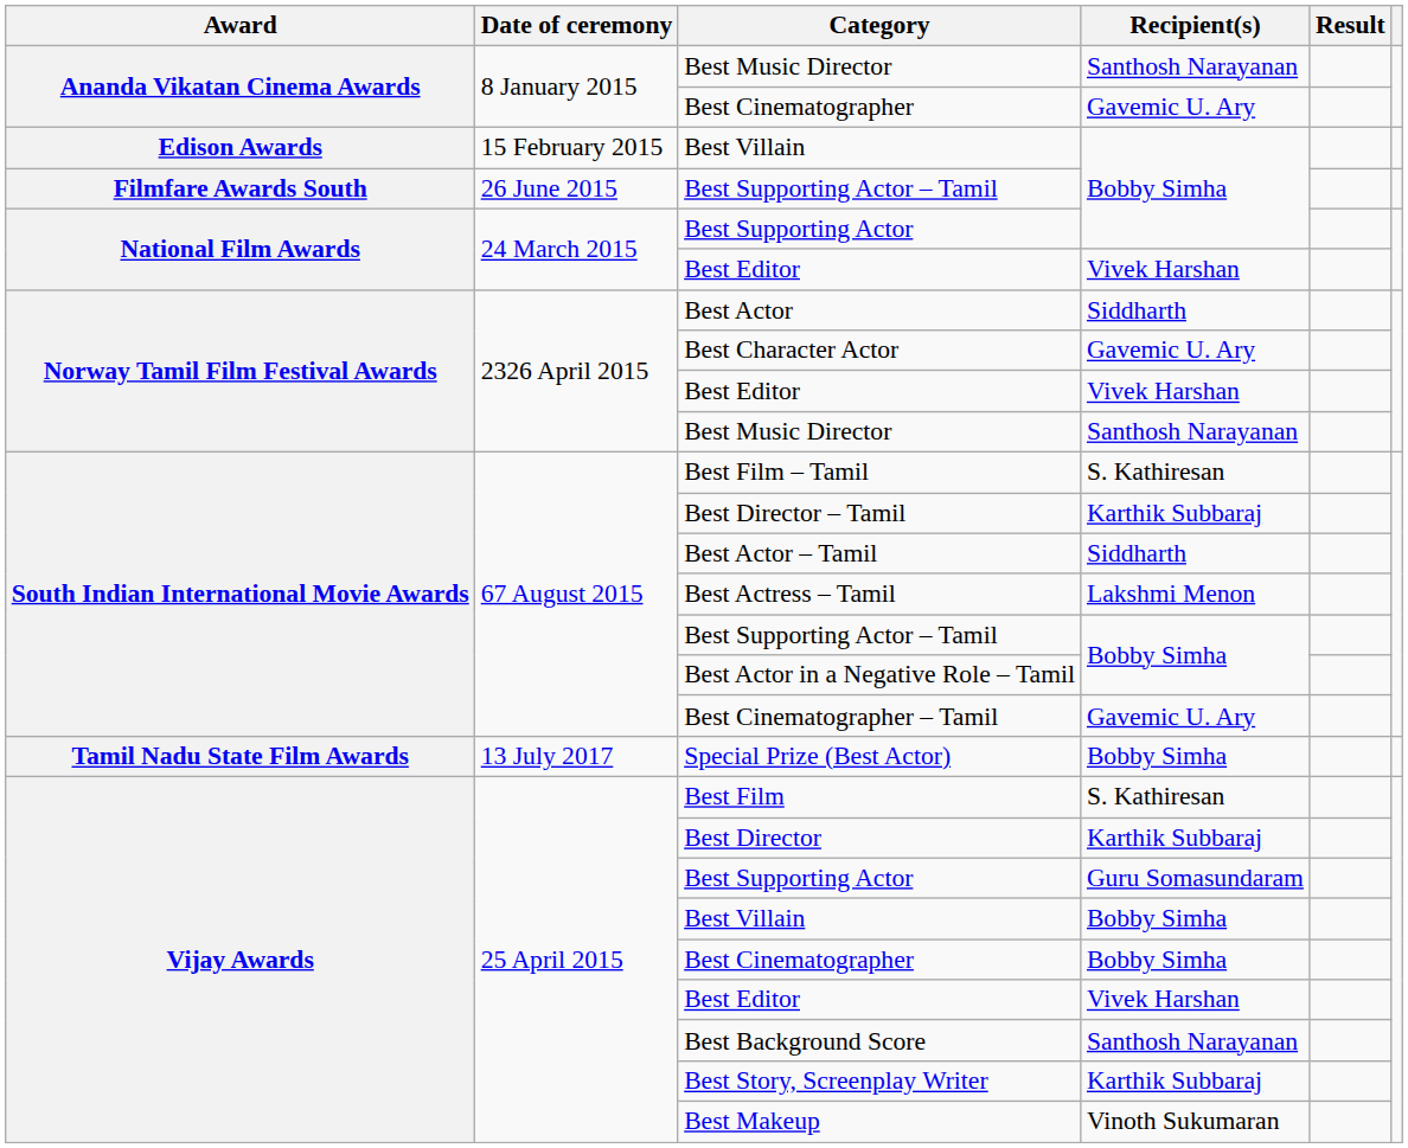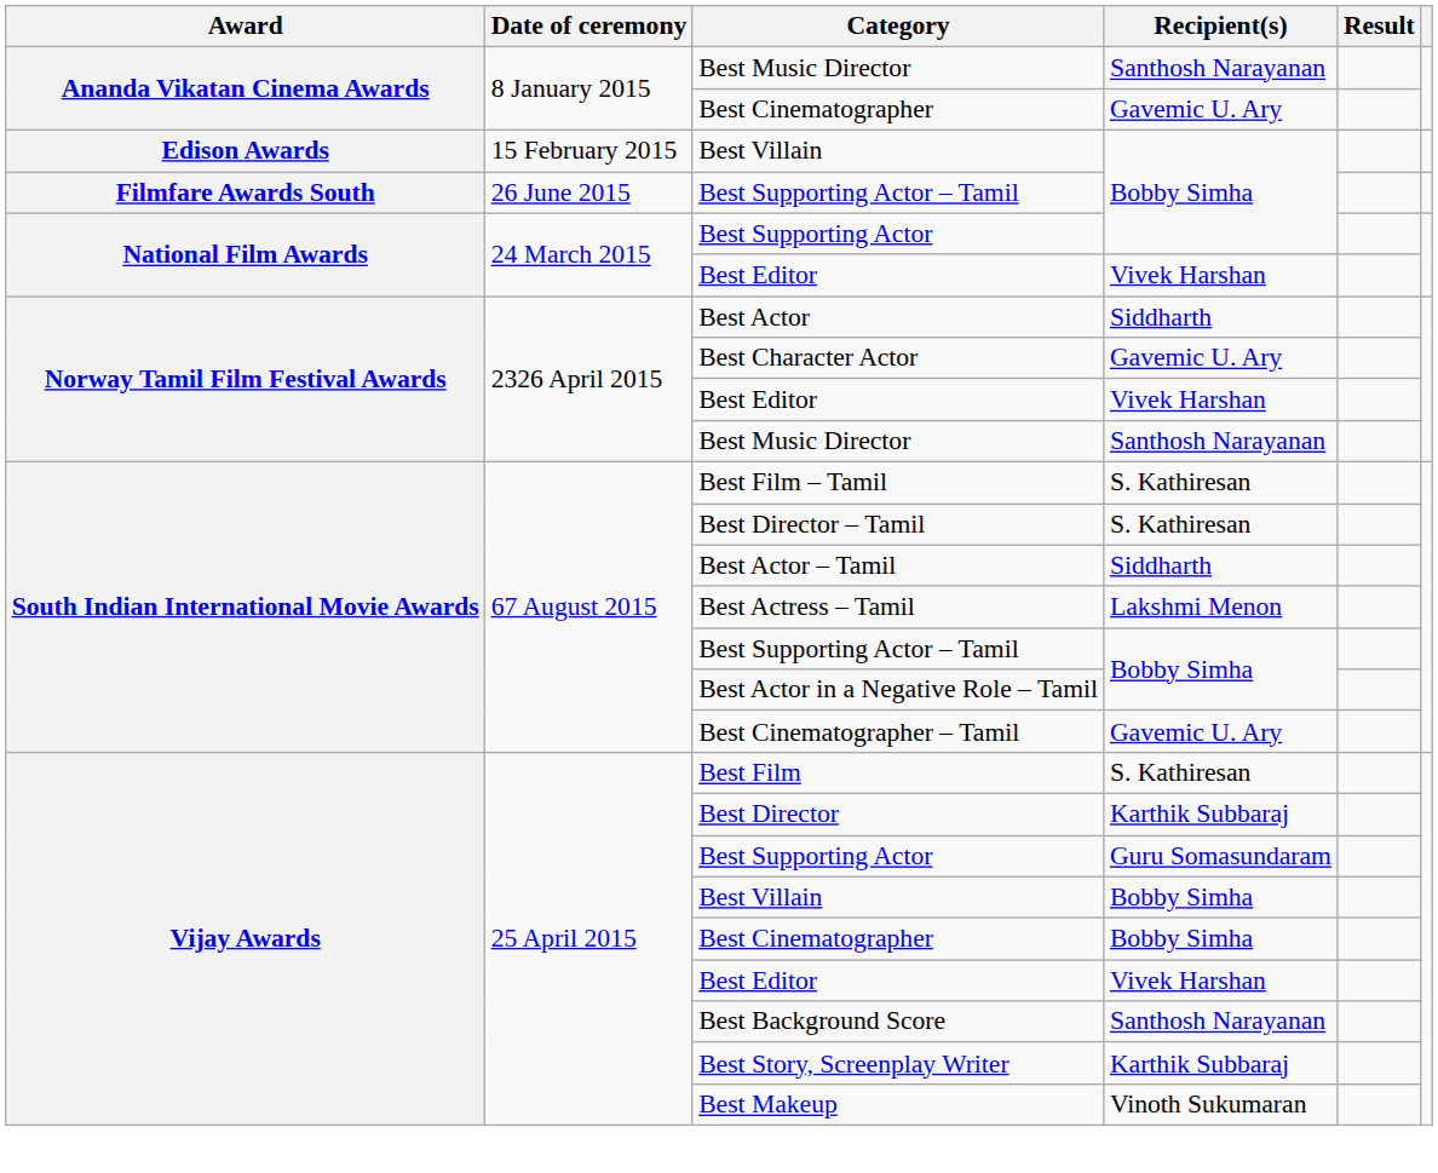 <table class="wikitable plainrowheaders sortable">
 <tr>
 <th scope="col">Award</th>
 <th scope="col">Date of ceremony</th>
 <th scope="col">Category</th>
 <th scope="col">Recipient(s)</th>
 <th scope="col">Result</th>
 <th scope="col" class="unsortable"></th>
 </tr>
 <tr>
 <th rowspan="2" scope="row"><a href='#'>Ananda Vikatan Cinema Awards</a></th>
 <td rowspan="2">8 January 2015</td>
 <td>Best Music Director</td>
 <td><a href='#'>Santhosh Narayanan</a></td>
 <td></td>
 <td rowspan="2" style="text-align:center;"><br></td>
 </tr>
 <tr>
 <td>Best Cinematographer</td>
 <td><a href='#'>Gavemic U. Ary</a></td>
 <td></td>
 </tr>
 <tr>
 <th scope="row"><a href='#'>Edison Awards</a></th>
 <td>15 February 2015</td>
 <td>Best Villain</td>
 <td rowspan="3"><a href='#'>Bobby Simha</a></td>
 <td></td>
 <td style="text-align:center;"></td>
 </tr>
 <tr>
 <th scope="row"><a href='#'>Filmfare Awards South</a></th>
 <td><a href='#'>26 June 2015</a></td>
 <td><a href='#'>Best Supporting Actor – Tamil</a></td>
 <td></td>
 <td style="text-align:center;"><br></td>
 </tr>
 <tr>
 <th rowspan="2" scope="row"><a href='#'>National Film Awards</a></th>
 <td rowspan="2"><a href='#'>24 March 2015</a></td>
 <td><a href='#'>Best Supporting Actor</a></td>
 <td></td>
 <td rowspan="2" style="text-align:center;"><br><br></td>
 </tr>
 <tr>
 <td><a href='#'>Best Editor</a></td>
 <td><a href='#'>Vivek Harshan</a></td>
 <td></td>
 </tr>
 <tr>
 <th rowspan="4" scope="row"><a href='#'>Norway Tamil Film Festival Awards</a></th>
 <td rowspan="4">2326 April 2015</td>
 <td>Best Actor</td>
 <td><a href='#'>Siddharth</a></td>
 <td></td>
 <td rowspan="4" style="text-align:center;"><br><br></td>
 </tr>
 <tr>
 <td>Best Character Actor</td>
 <td><a href='#'>Gavemic U. Ary</a></td>
 <td></td>
 </tr>
 <tr>
 <td>Best Editor</td>
 <td><a href='#'>Vivek Harshan</a></td>
 <td></td>
 </tr>
 <tr>
 <td>Best Music Director</td>
 <td><a href='#'>Santhosh Narayanan</a></td>
 <td></td>
 </tr>
 <tr>
 <th rowspan="7" scope="row"><a href='#'>South Indian International Movie Awards</a></th>
 <td rowspan="7"><a href='#'>67 August 2015</a></td>
 <td>Best Film – Tamil</td>
 <td>S. Kathiresan</td>
 <td></td>
 <td rowspan="7" style="text-align:center;"><br></td>
 </tr>
 <tr>
 <td>Best Director – Tamil</td>
-<td><a href='#'>Karthik Subbaraj</a></td>
+<td>S. Kathiresan</td>
 <td></td>
 </tr>
 <tr>
 <td>Best Actor – Tamil</td>
 <td><a href='#'>Siddharth</a></td>
 <td></td>
 </tr>
 <tr>
 <td>Best Actress – Tamil</td>
 <td><a href='#'>Lakshmi Menon</a></td>
 <td></td>
 </tr>
 <tr>
 <td>Best Supporting Actor – Tamil</td>
 <td rowspan="2"><a href='#'>Bobby Simha</a></td>
 <td></td>
 </tr>
 <tr>
 <td>Best Actor in a Negative Role – Tamil</td>
 <td></td>
 </tr>
 <tr>
 <td>Best Cinematographer – Tamil</td>
 <td><a href='#'>Gavemic U. Ary</a></td>
 <td></td>
-</tr>
-<tr>
-<th scope="row"><a href='#'>Tamil Nadu State Film Awards</a></th>
-<td><a href='#'>13 July 2017</a></td>
-<td><a href='#'>Special Prize (Best Actor)</a></td>
-<td><a href='#'>Bobby Simha</a></td>
-<td></td>
-<td style="text-align:center;"></td>
 </tr>
 <tr>
 <th rowspan="9" scope="row"><a href='#'>Vijay Awards</a></th>
 <td rowspan="9"><a href='#'>25 April 2015</a></td>
 <td><a href='#'>Best Film</a></td>
 <td>S. Kathiresan</td>
 <td></td>
 <td rowspan="9" style="text-align:center;"><br></td>
 </tr>
 <tr>
 <td><a href='#'>Best Director</a></td>
 <td><a href='#'>Karthik Subbaraj</a></td>
 <td></td>
 </tr>
 <tr>
 <td><a href='#'>Best Supporting Actor</a></td>
 <td><a href='#'>Guru Somasundaram</a></td>
 <td></td>
 </tr>
 <tr>
 <td><a href='#'>Best Villain</a></td>
 <td><a href='#'>Bobby Simha</a></td>
 <td></td>
 </tr>
 <tr>
 <td><a href='#'>Best Cinematographer</a></td>
 <td><a href='#'>Bobby Simha</a></td>
 <td></td>
 </tr>
 <tr>
 <td><a href='#'>Best Editor</a></td>
 <td><a href='#'>Vivek Harshan</a></td>
 <td></td>
 </tr>
 <tr>
 <td>Best Background Score</td>
 <td><a href='#'>Santhosh Narayanan</a></td>
 <td></td>
 </tr>
 <tr>
 <td><a href='#'>Best Story, Screenplay Writer</a></td>
 <td><a href='#'>Karthik Subbaraj</a></td>
 <td></td>
 </tr>
 <tr>
 <td><a href='#'>Best Makeup</a></td>
 <td>Vinoth Sukumaran</td>
 <td></td>
 </tr>
 </table>
